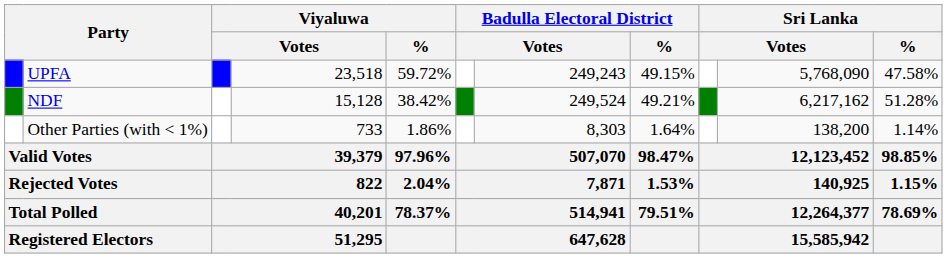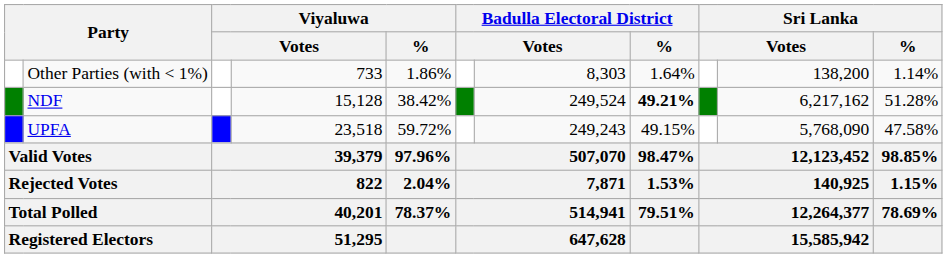 <table class="wikitable">
 <tr>
 <th colspan="2" width="144px"rowspan="2">Party</th>
 <th colspan="3" width="216px">Viyaluwa</th>
 <th colspan="3" width="216px"><a href='#'>Badulla Electoral District</a></th>
 <th colspan="3" width="216px">Sri Lanka</th>
 </tr>
 <tr>
 <th colspan="2" width="144px">Votes</th>
 <th>%</th>
 <th colspan="2" width="144px">Votes</th>
 <th>%</th>
 <th colspan="2" width="144px">Votes</th>
 <th>%</th>
 </tr>
 <tr>
+<td style="background-color:white;" width="10px"></td>
+<td style="text-align:left;">Other Parties (with < 1%)</td>
+<td style="background-color:white;" width="10px"></td>
+<td style="text-align:right;">733</td>
+<td style="text-align:right;">1.86%</td>
+<td style="background-color:white;" width="10px"></td>
+<td style="text-align:right;">8,303</td>
+<td style="text-align:right;">1.64%</td>
+<td style="background-color:white;" width="10px"></td>
+<td style="text-align:right;">138,200</td>
+<td style="text-align:right;">1.14%</td>
+</tr>
+<tr>
+<td style="background-color:green;" width="10px"></td>
+<td style="text-align:left;"><a href='#'>NDF</a></td>
+<td style="background-color:white;" width="10px"></td>
+<td style="text-align:right;">15,128</td>
+<td style="text-align:right;">38.42%</td>
+<td style="background-color:green;" width="10px"></td>
+<td style="text-align:right;">249,524</td>
+<td style="text-align:right;"><strong>49.21%</strong></td>
+<td style="background-color:green;" width="10px"></td>
+<td style="text-align:right;">6,217,162</td>
+<td style="text-align:right;">51.28%</td>
+</tr>
+<tr>
 <td style="background-color:blue;" width="10px"></td>
 <td style="text-align:left;"><a href='#'>UPFA</a></td>
 <td style="background-color:blue;" width="10px"></td>
 <td style="text-align:right;">23,518</td>
 <td style="text-align:right;">59.72%</td>
 <td style="background-color:white;" width="10px"></td>
 <td style="text-align:right;">249,243</td>
 <td style="text-align:right;">49.15%</td>
 <td style="background-color:white;" width="10px"></td>
 <td style="text-align:right;">5,768,090</td>
 <td style="text-align:right;">47.58%</td>
-</tr>
-<tr>
-<td style="background-color:green;" width="10px"></td>
-<td style="text-align:left;"><a href='#'>NDF</a></td>
-<td style="background-color:white;" width="10px"></td>
-<td style="text-align:right;">15,128</td>
-<td style="text-align:right;">38.42%</td>
-<td style="background-color:green;" width="10px"></td>
-<td style="text-align:right;">249,524</td>
-<td style="text-align:right;">49.21%</td>
-<td style="background-color:green;" width="10px"></td>
-<td style="text-align:right;">6,217,162</td>
-<td style="text-align:right;">51.28%</td>
-</tr>
-<tr>
-<td style="background-color:white;" width="10px"></td>
-<td style="text-align:left;">Other Parties (with < 1%)</td>
-<td style="background-color:white;" width="10px"></td>
-<td style="text-align:right;">733</td>
-<td style="text-align:right;">1.86%</td>
-<td style="background-color:white;" width="10px"></td>
-<td style="text-align:right;">8,303</td>
-<td style="text-align:right;">1.64%</td>
-<td style="background-color:white;" width="10px"></td>
-<td style="text-align:right;">138,200</td>
-<td style="text-align:right;">1.14%</td>
 </tr>
 <tr>
 <th colspan="2" width="144px"style="text-align:left;">Valid Votes</th>
 <th style="text-align:right;"colspan="2" width="144px">39,379</th>
 <th style="text-align:right;">97.96%</th>
 <th style="text-align:right;"colspan="2" width="144px">507,070</th>
 <th style="text-align:right;">98.47%</th>
 <th style="text-align:right;"colspan="2" width="144px">12,123,452</th>
 <th style="text-align:right;">98.85%</th>
 </tr>
 <tr>
 <th colspan="2" width="144px"style="text-align:left;">Rejected Votes</th>
 <th style="text-align:right;"colspan="2" width="144px">822</th>
 <th style="text-align:right;">2.04%</th>
 <th style="text-align:right;"colspan="2" width="144px">7,871</th>
 <th style="text-align:right;">1.53%</th>
 <th style="text-align:right;"colspan="2" width="144px">140,925</th>
 <th style="text-align:right;">1.15%</th>
 </tr>
 <tr>
 <th colspan="2" width="144px"style="text-align:left;">Total Polled</th>
 <th style="text-align:right;"colspan="2" width="144px">40,201</th>
 <th style="text-align:right;">78.37%</th>
 <th style="text-align:right;"colspan="2" width="144px">514,941</th>
 <th style="text-align:right;">79.51%</th>
 <th style="text-align:right;"colspan="2" width="144px">12,264,377</th>
 <th style="text-align:right;">78.69%</th>
 </tr>
 <tr>
 <th colspan="2" width="144px"style="text-align:left;">Registered Electors</th>
 <th style="text-align:right;"colspan="2" width="144px">51,295</th>
 <th></th>
 <th style="text-align:right;"colspan="2" width="144px">647,628</th>
 <th></th>
 <th style="text-align:right;"colspan="2" width="144px">15,585,942</th>
 <th></th>
 </tr>
 </table>
